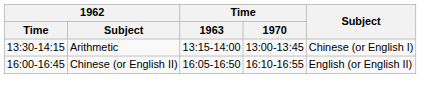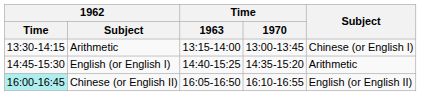 <table class="wikitable">
 <tr>
 <th colspan="2">1962</th>
 <th colspan="2">Time</th>
 <th rowspan="2">Subject</th>
 </tr>
 <tr>
 <th>Time</th>
 <th>Subject</th>
 <th>1963</th>
 <th>1970</th>
 </tr>
 <tr>
 <td>13:30-14:15</td>
 <td>Arithmetic</td>
 <td>13:15-14:00</td>
 <td>13:00-13:45</td>
 <td>Chinese (or English I)</td>
 </tr>
 <tr>
-<td>16:00-16:45</td>
+<td>14:45-15:30</td>
+<td>English (or English I)</td>
+<td>14:40-15:25</td>
+<td>14:35-15:20</td>
+<td>Arithmetic</td>
+</tr>
+<tr>
+<td style="background: paleturquoise;">16:00-16:45</td>
 <td>Chinese (or English II)</td>
 <td>16:05-16:50</td>
 <td>16:10-16:55</td>
 <td>English (or English II)</td>
 </tr>
 </table>
